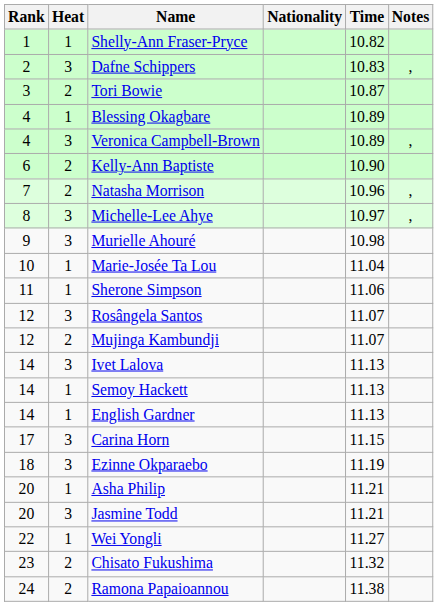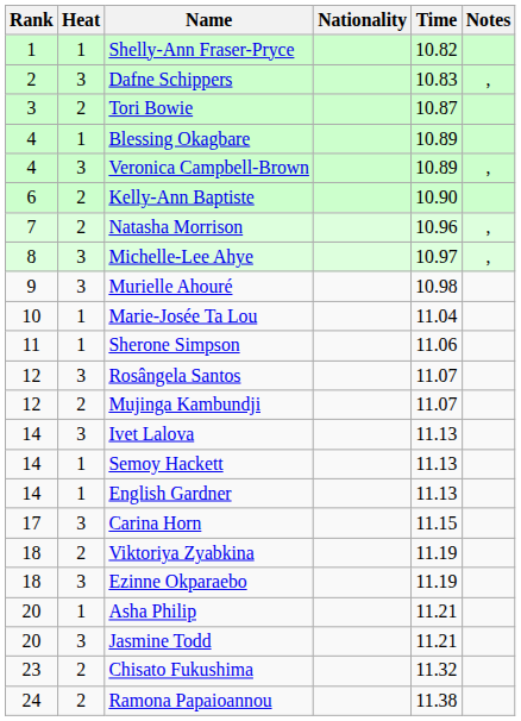 <table class="wikitable sortable" style="text-align:center">
 <tr>
 <th>Rank</th>
 <th>Heat</th>
 <th>Name</th>
 <th>Nationality</th>
 <th>Time</th>
 <th>Notes</th>
 </tr>
 <tr bgcolor=ccffcc>
 <td>1</td>
 <td>1</td>
 <td align=left><a href='#'>Shelly-Ann Fraser-Pryce</a></td>
 <td align=left></td>
 <td>10.82</td>
 <td></td>
 </tr>
 <tr bgcolor=ccffcc>
 <td>2</td>
 <td>3</td>
 <td align=left><a href='#'>Dafne Schippers</a></td>
 <td align=left></td>
 <td>10.83</td>
 <td>, </td>
 </tr>
 <tr bgcolor=ccffcc>
 <td>3</td>
 <td>2</td>
 <td align=left><a href='#'>Tori Bowie</a></td>
 <td align=left></td>
 <td>10.87</td>
 <td></td>
 </tr>
 <tr bgcolor=ccffcc>
 <td>4</td>
 <td>1</td>
 <td align=left><a href='#'>Blessing Okagbare</a></td>
 <td align=left></td>
 <td>10.89</td>
 <td></td>
 </tr>
 <tr bgcolor=ccffcc>
 <td>4</td>
 <td>3</td>
 <td align=left><a href='#'>Veronica Campbell-Brown</a></td>
 <td align=left></td>
 <td>10.89</td>
 <td>, </td>
 </tr>
 <tr bgcolor=ccffcc>
 <td>6</td>
 <td>2</td>
 <td align=left><a href='#'>Kelly-Ann Baptiste</a></td>
 <td align=left></td>
 <td>10.90</td>
 <td></td>
 </tr>
 <tr bgcolor=ddffdd>
 <td>7</td>
 <td>2</td>
 <td align=left><a href='#'>Natasha Morrison</a></td>
 <td align=left></td>
 <td>10.96</td>
 <td>, </td>
 </tr>
 <tr bgcolor=ddffdd>
 <td>8</td>
 <td>3</td>
 <td align=left><a href='#'>Michelle-Lee Ahye</a></td>
 <td align=left></td>
 <td>10.97</td>
 <td>, </td>
 </tr>
 <tr>
 <td>9</td>
 <td>3</td>
 <td align=left><a href='#'>Murielle Ahouré</a></td>
 <td align=left></td>
 <td>10.98</td>
 <td></td>
 </tr>
 <tr>
 <td>10</td>
 <td>1</td>
 <td align=left><a href='#'>Marie-Josée Ta Lou</a></td>
 <td align=left></td>
 <td>11.04</td>
 <td></td>
 </tr>
 <tr>
 <td>11</td>
 <td>1</td>
 <td align=left><a href='#'>Sherone Simpson</a></td>
 <td align=left></td>
 <td>11.06</td>
 <td></td>
 </tr>
 <tr>
 <td>12</td>
 <td>3</td>
 <td align=left><a href='#'>Rosângela Santos</a></td>
 <td align=left></td>
 <td>11.07</td>
 <td></td>
 </tr>
 <tr>
 <td>12</td>
 <td>2</td>
 <td align=left><a href='#'>Mujinga Kambundji</a></td>
 <td align=left></td>
 <td>11.07</td>
 <td></td>
 </tr>
 <tr>
 <td>14</td>
 <td>3</td>
 <td align=left><a href='#'>Ivet Lalova</a></td>
 <td align=left></td>
 <td>11.13</td>
 <td></td>
 </tr>
 <tr>
 <td>14</td>
 <td>1</td>
 <td align=left><a href='#'>Semoy Hackett</a></td>
 <td align=left></td>
 <td>11.13</td>
 <td></td>
 </tr>
 <tr>
 <td>14</td>
 <td>1</td>
 <td align=left><a href='#'>English Gardner</a></td>
 <td align=left></td>
 <td>11.13</td>
 <td></td>
 </tr>
 <tr>
 <td>17</td>
 <td>3</td>
 <td align=left><a href='#'>Carina Horn</a></td>
 <td align=left></td>
 <td>11.15</td>
 <td></td>
 </tr>
 <tr>
 <td>18</td>
+<td>2</td>
+<td align=left><a href='#'>Viktoriya Zyabkina</a></td>
+<td align=left></td>
+<td>11.19</td>
+<td></td>
+</tr>
+<tr>
+<td>18</td>
 <td>3</td>
 <td align=left><a href='#'>Ezinne Okparaebo</a></td>
 <td align=left></td>
 <td>11.19</td>
 <td></td>
 </tr>
 <tr>
 <td>20</td>
 <td>1</td>
 <td align=left><a href='#'>Asha Philip</a></td>
 <td align=left></td>
 <td>11.21</td>
 <td></td>
 </tr>
 <tr>
 <td>20</td>
 <td>3</td>
 <td align=left><a href='#'>Jasmine Todd</a></td>
 <td align=left></td>
 <td>11.21</td>
 <td></td>
 </tr>
 <tr>
-<td>22</td>
-<td>1</td>
-<td align=left><a href='#'>Wei Yongli</a></td>
-<td align=left></td>
-<td>11.27</td>
-<td></td>
-</tr>
-<tr>
 <td>23</td>
 <td>2</td>
 <td align=left><a href='#'>Chisato Fukushima</a></td>
 <td align=left></td>
 <td>11.32</td>
 <td></td>
 </tr>
 <tr>
 <td>24</td>
 <td>2</td>
 <td align=left><a href='#'>Ramona Papaioannou</a></td>
 <td align=left></td>
 <td>11.38</td>
 <td></td>
 </tr>
 </table>
